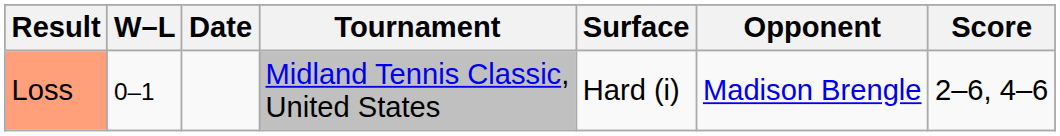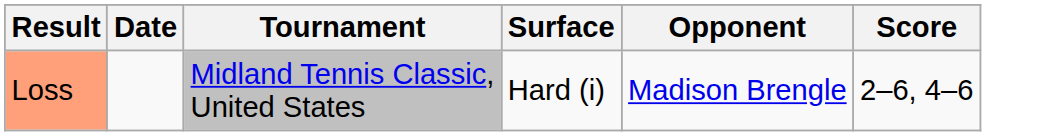 <table class="sortable wikitable">
 <tr>
 <th>Result</th>
-<th class="unsortable">W–L</th>
 <th>Date</th>
 <th>Tournament</th>
 <th>Surface</th>
 <th>Opponent</th>
 <th class="unsortable">Score</th>
 </tr>
 <tr>
 <td style="background:#ffa07a;">Loss</td>
-<td><small>0–1</small></td>
 <td><a href='#'></a></td>
 <td bgcolor=silver><a href='#'>Midland Tennis Classic</a>, <br>United States</td>
 <td>Hard (i)</td>
 <td> <a href='#'>Madison Brengle</a></td>
 <td>2–6, 4–6</td>
 </tr>
 </table>
